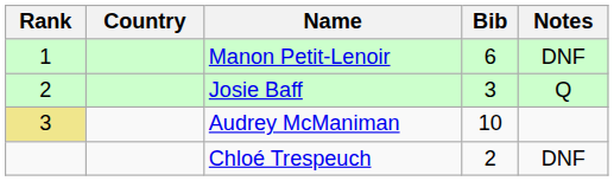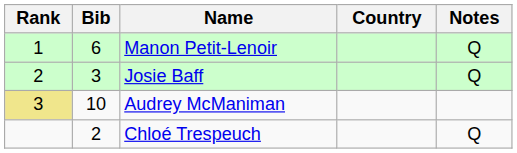 <table class="wikitable" style="text-align:center; width:450px">
 <tr>
 <th>Rank</th>
+<th>Bib</th>
+<th>Name</th>
 <th>Country</th>
-<th>Name</th>
-<th>Bib</th>
 <th>Notes</th>
 </tr>
 <tr bgcolor=ccffcc>
 <td>1</td>
+<td>6</td>
+<td align=left><a href='#'>Manon Petit-Lenoir</a></td>
 <td align=left></td>
-<td align=left><a href='#'>Manon Petit-Lenoir</a></td>
-<td>6</td>
-<td>DNF</td>
+<td>Q</td>
 </tr>
 <tr bgcolor=ccffcc>
 <td>2</td>
+<td>3</td>
+<td align=left><a href='#'>Josie Baff</a></td>
 <td align=left></td>
-<td align=left><a href='#'>Josie Baff</a></td>
-<td>3</td>
 <td>Q</td>
 </tr>
 <tr>
 <td style="background: khaki;">3</td>
+<td>10</td>
+<td align=left><a href='#'>Audrey McManiman</a></td>
 <td align=left></td>
-<td align=left><a href='#'>Audrey McManiman</a></td>
-<td>10</td>
 <td></td>
 </tr>
 <tr>
 <td></td>
+<td>2</td>
+<td align=left><a href='#'>Chloé Trespeuch</a></td>
 <td align=left></td>
-<td align=left><a href='#'>Chloé Trespeuch</a></td>
-<td>2</td>
-<td>DNF</td>
+<td>Q</td>
 </tr>
 </table>
